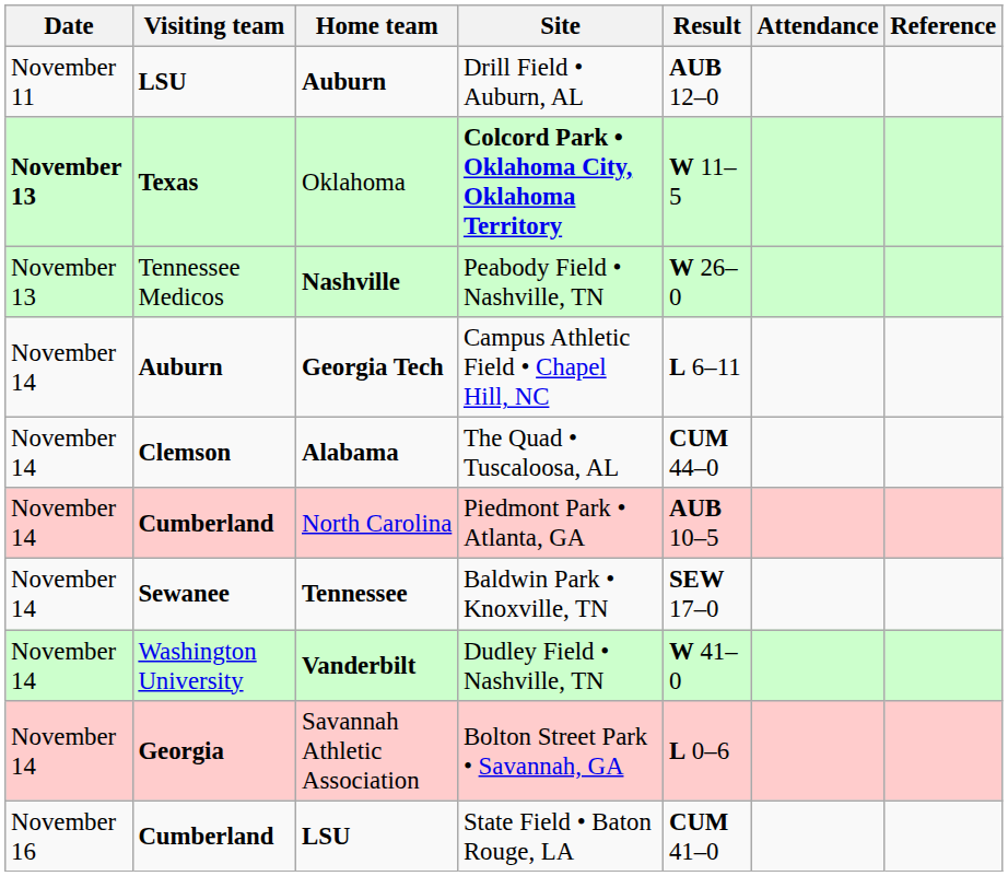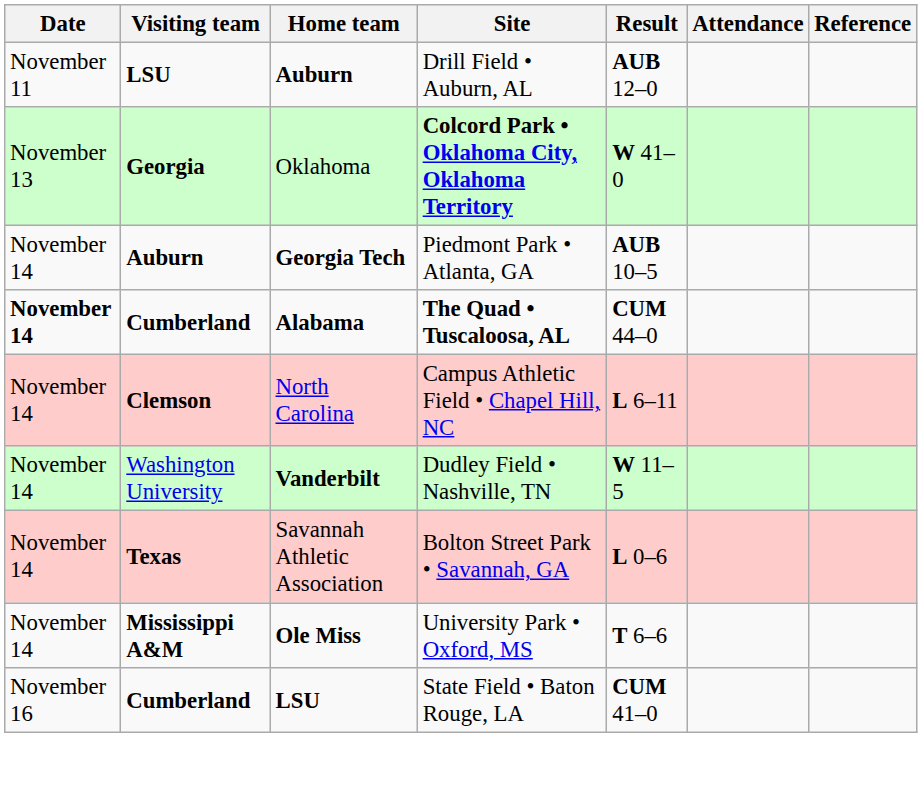 <table class="wikitable" style="font-size:95%;">
 <tr>
 <th>Date</th>
 <th>Visiting team</th>
 <th>Home team</th>
 <th>Site</th>
 <th>Result</th>
 <th>Attendance</th>
 <th class="unsortable">Reference</th>
 </tr>
 <tr bgcolor=>
 <td>November 11</td>
 <td><strong>LSU</strong></td>
 <td><strong>Auburn</strong></td>
 <td>Drill Field • Auburn, AL</td>
 <td><strong>AUB</strong> 12–0</td>
 <td></td>
 <td></td>
 </tr>
 <tr bgcolor=ccffcc>
-<td><strong>November 13</strong></td>
-<td><strong>Texas</strong></td>
+<td>November 13</td>
+<td><strong>Georgia</strong></td>
 <td>Oklahoma</td>
 <td><strong>Colcord Park • <a href='#'>Oklahoma City, Oklahoma Territory</a></strong></td>
-<td><strong>W</strong> 11–5</td>
-<td></td>
-<td></td>
-</tr>
-<tr bgcolor=ccffcc>
-<td>November 13</td>
-<td>Tennessee Medicos</td>
-<td><strong>Nashville</strong></td>
-<td>Peabody Field • Nashville, TN</td>
-<td><strong>W</strong> 26–0</td>
+<td><strong>W</strong> 41–0</td>
 <td></td>
 <td></td>
 </tr>
 <tr bgcolor=>
 <td>November 14</td>
 <td><strong>Auburn</strong></td>
 <td><strong>Georgia Tech</strong></td>
-<td>Campus Athletic Field • <a href='#'>Chapel Hill, NC</a></td>
-<td><strong>L</strong> 6–11</td>
+<td>Piedmont Park • Atlanta, GA</td>
+<td><strong>AUB</strong> 10–5</td>
 <td></td>
 <td></td>
 </tr>
 <tr bgcolor=>
-<td>November 14</td>
-<td><strong>Clemson</strong></td>
+<td><strong>November 14</strong></td>
+<td><strong>Cumberland</strong></td>
 <td><strong>Alabama</strong></td>
-<td>The Quad • Tuscaloosa, AL</td>
+<td><strong>The Quad • Tuscaloosa, AL</strong></td>
 <td><strong>CUM</strong> 44–0</td>
 <td></td>
 <td></td>
 </tr>
 <tr bgcolor=ffcccc>
 <td>November 14</td>
-<td><strong>Cumberland</strong></td>
+<td><strong>Clemson</strong></td>
 <td><a href='#'>North Carolina</a></td>
-<td>Piedmont Park • Atlanta, GA</td>
-<td><strong>AUB</strong> 10–5</td>
-<td></td>
-<td></td>
-</tr>
-<tr bgcolor=>
-<td>November 14</td>
-<td><strong>Sewanee</strong></td>
-<td><strong>Tennessee</strong></td>
-<td>Baldwin Park • Knoxville, TN</td>
-<td><strong>SEW</strong> 17–0</td>
+<td>Campus Athletic Field • <a href='#'>Chapel Hill, NC</a></td>
+<td><strong>L</strong> 6–11</td>
 <td></td>
 <td></td>
 </tr>
 <tr bgcolor=ccffcc>
 <td>November 14</td>
 <td><a href='#'>Washington University</a></td>
 <td><strong>Vanderbilt</strong></td>
 <td>Dudley Field • Nashville, TN</td>
-<td><strong>W</strong> 41–0</td>
+<td><strong>W</strong> 11–5</td>
 <td></td>
 <td></td>
 </tr>
 <tr bgcolor=ffcccc>
 <td>November 14</td>
-<td><strong>Georgia</strong></td>
+<td><strong>Texas</strong></td>
 <td>Savannah Athletic Association</td>
 <td>Bolton Street Park • <a href='#'>Savannah, GA</a></td>
 <td><strong>L</strong> 0–6</td>
+<td></td>
+<td></td>
+</tr>
+<tr bgcolor=>
+<td>November 14</td>
+<td><strong>Mississippi A&M</strong></td>
+<td><strong>Ole Miss</strong></td>
+<td>University Park • <a href='#'>Oxford, MS</a></td>
+<td><strong>T</strong> 6–6</td>
 <td></td>
 <td></td>
 </tr>
 <tr bgcolor=>
 <td>November 16</td>
 <td><strong>Cumberland</strong></td>
 <td><strong>LSU</strong></td>
 <td>State Field • Baton Rouge, LA</td>
 <td><strong>CUM</strong> 41–0</td>
 <td></td>
 <td></td>
 </tr>
 </table>
